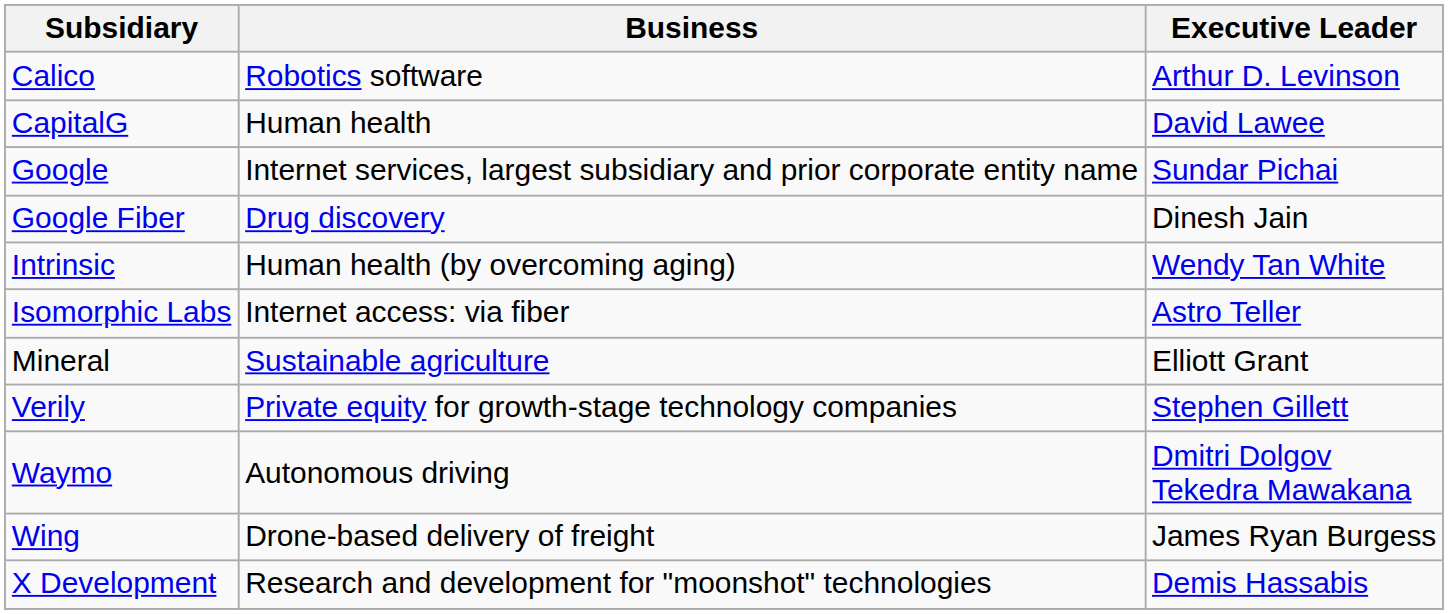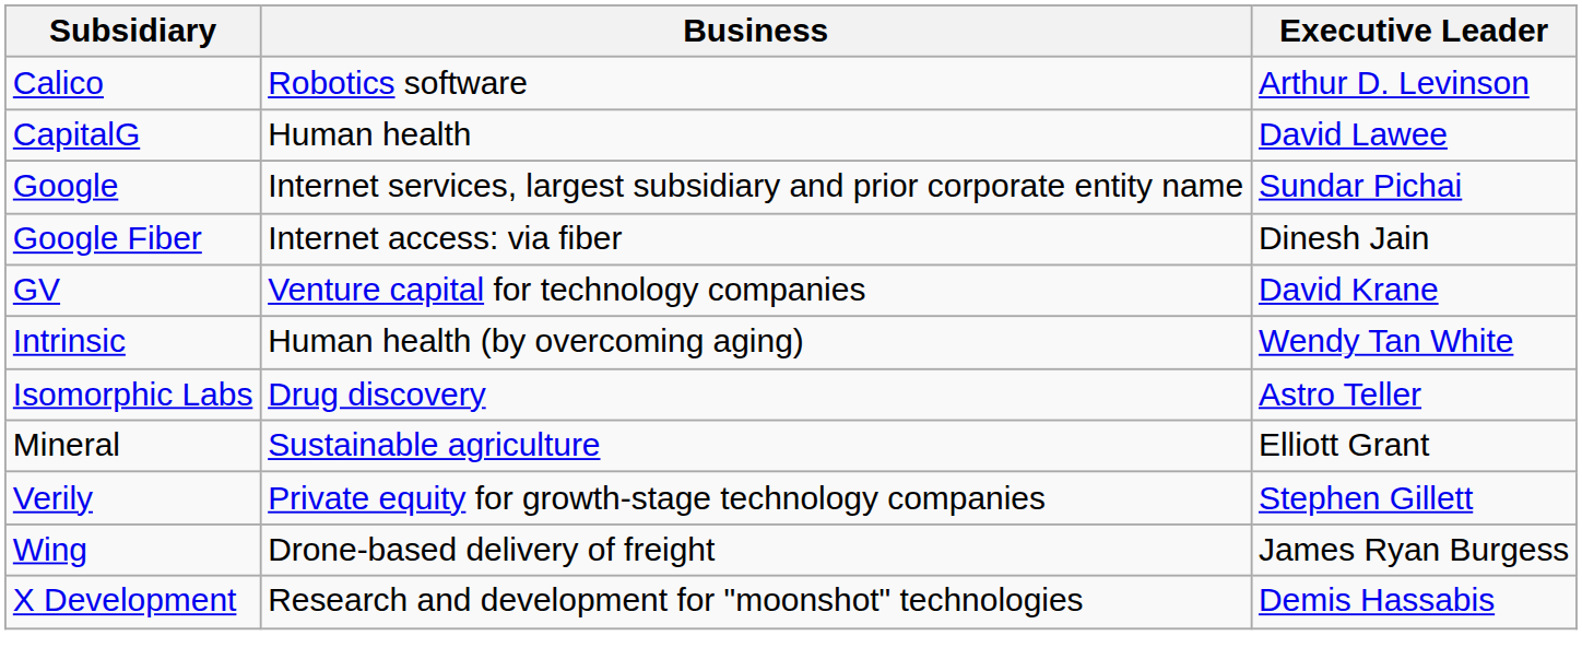 <table class = "wikitable">
 <tr>
 <th>Subsidiary</th>
 <th>Business</th>
 <th>Executive Leader</th>
 </tr>
 <tr>
 <td><a href='#'>Calico</a></td>
 <td><a href='#'>Robotics</a> software</td>
 <td><a href='#'>Arthur D. Levinson</a></td>
 </tr>
 <tr>
 <td><a href='#'>CapitalG</a></td>
 <td>Human health</td>
 <td><a href='#'>David Lawee</a></td>
 </tr>
 <tr>
 <td><a href='#'>Google</a></td>
 <td>Internet services, largest subsidiary and prior corporate entity name</td>
 <td><a href='#'>Sundar Pichai</a></td>
 </tr>
 <tr>
 <td><a href='#'>Google Fiber</a></td>
-<td><a href='#'>Drug discovery</a></td>
+<td>Internet access: via fiber</td>
 <td>Dinesh Jain</td>
+</tr>
+<tr>
+<td><a href='#'>GV</a></td>
+<td><a href='#'>Venture capital</a> for technology companies</td>
+<td><a href='#'>David Krane</a></td>
 </tr>
 <tr>
 <td><a href='#'>Intrinsic</a></td>
 <td>Human health (by overcoming aging)</td>
 <td><a href='#'>Wendy Tan White</a></td>
 </tr>
 <tr>
 <td><a href='#'>Isomorphic Labs</a></td>
-<td>Internet access: via fiber</td>
+<td><a href='#'>Drug discovery</a></td>
 <td><a href='#'>Astro Teller</a></td>
 </tr>
 <tr>
 <td>Mineral</td>
 <td><a href='#'>Sustainable agriculture</a></td>
 <td>Elliott Grant</td>
 </tr>
 <tr>
 <td><a href='#'>Verily</a></td>
 <td><a href='#'>Private equity</a> for growth-stage technology companies</td>
 <td><a href='#'>Stephen Gillett</a></td>
 </tr>
 <tr>
-<td><a href='#'>Waymo</a></td>
-<td>Autonomous driving</td>
-<td><a href='#'>Dmitri Dolgov</a><br><a href='#'>Tekedra Mawakana</a></td>
-</tr>
-<tr>
 <td><a href='#'>Wing</a></td>
 <td>Drone-based delivery of freight</td>
 <td>James Ryan Burgess</td>
 </tr>
 <tr>
 <td><a href='#'>X Development</a></td>
 <td>Research and development for "moonshot" technologies</td>
 <td><a href='#'>Demis Hassabis</a></td>
 </tr>
 </table>
